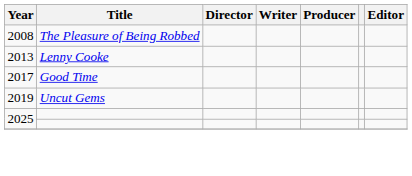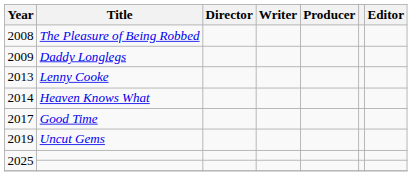 <table class="wikitable plainrowheaders">
 <tr>
 <th>Year</th>
 <th>Title</th>
 <th>Director</th>
 <th>Writer</th>
 <th>Producer</th>
 <th></th>
 <th>Editor</th>
 </tr>
 <tr>
 <td>2008</td>
 <td><em><a href='#'>The Pleasure of Being Robbed</a></em></td>
 <td></td>
 <td></td>
 <td></td>
 <td></td>
 <td></td>
 </tr>
 <tr>
+<td>2009</td>
+<td><em><a href='#'>Daddy Longlegs</a></em></td>
+<td></td>
+<td></td>
+<td></td>
+<td></td>
+<td></td>
+</tr>
+<tr>
 <td>2013</td>
 <td><em><a href='#'>Lenny Cooke</a></em></td>
+<td></td>
+<td></td>
+<td></td>
+<td></td>
+<td></td>
+</tr>
+<tr>
+<td>2014</td>
+<td><em><a href='#'>Heaven Knows What</a></em></td>
 <td></td>
 <td></td>
 <td></td>
 <td></td>
 <td></td>
 </tr>
 <tr>
 <td>2017</td>
 <td><em><a href='#'>Good Time</a></em></td>
 <td></td>
 <td></td>
 <td></td>
 <td></td>
 <td></td>
 </tr>
 <tr>
 <td>2019</td>
 <td><em><a href='#'>Uncut Gems</a></em></td>
 <td></td>
 <td></td>
 <td></td>
 <td></td>
 <td></td>
 </tr>
 <tr>
 <td rowspan="2">2025</td>
 <td><em></em></td>
 <td></td>
 <td></td>
 <td></td>
 <td></td>
 <td></td>
 </tr>
 <tr>
 <td><em></em></td>
 <td></td>
 <td></td>
 <td></td>
 <td></td>
 <td></td>
 </tr>
 <tr>
 </tr>
 </table>
